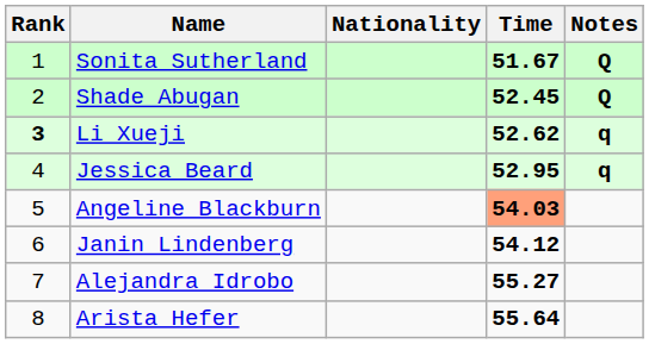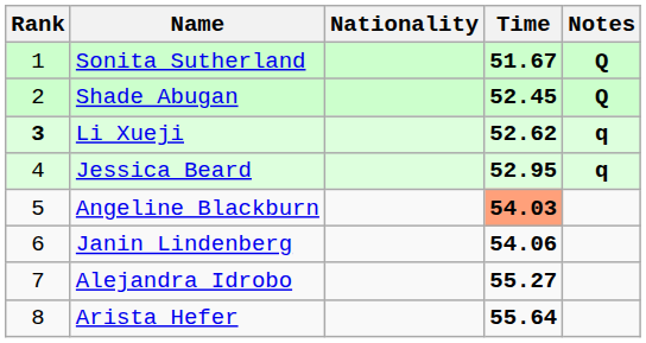 <table class="wikitable sortable" style="text-align:center">
 <tr>
 <th>Rank</th>
 <th>Name</th>
 <th>Nationality</th>
 <th>Time</th>
 <th>Notes</th>
 </tr>
 <tr bgcolor=ccffcc>
 <td>1</td>
 <td align=left><a href='#'>Sonita Sutherland</a></td>
 <td align=left></td>
 <td><strong>51.67</strong></td>
 <td><strong>Q</strong></td>
 </tr>
 <tr bgcolor=ccffcc>
 <td>2</td>
 <td align=left><a href='#'>Shade Abugan</a></td>
 <td align=left></td>
 <td><strong>52.45</strong></td>
 <td><strong>Q</strong></td>
 </tr>
 <tr bgcolor=ddffdd>
 <td><strong>3</strong></td>
 <td align=left><a href='#'>Li Xueji</a></td>
 <td align=left></td>
 <td><strong>52.62</strong></td>
 <td><strong>q</strong></td>
 </tr>
 <tr bgcolor=ddffdd>
 <td>4</td>
 <td align=left><a href='#'>Jessica Beard</a></td>
 <td align=left></td>
 <td><strong>52.95</strong></td>
 <td><strong>q</strong></td>
 </tr>
 <tr>
 <td>5</td>
 <td align=left><a href='#'>Angeline Blackburn</a></td>
 <td align=left></td>
 <td style="background: lightsalmon;"><strong>54.03</strong></td>
 <td></td>
 </tr>
 <tr>
 <td>6</td>
 <td align=left><a href='#'>Janin Lindenberg</a></td>
 <td align=left></td>
-<td><strong>54.12</strong></td>
+<td><strong>54.06</strong></td>
 <td></td>
 </tr>
 <tr>
 <td>7</td>
 <td align=left><a href='#'>Alejandra Idrobo</a></td>
 <td align=left></td>
 <td><strong>55.27</strong></td>
 <td></td>
 </tr>
 <tr>
 <td>8</td>
 <td align=left><a href='#'>Arista Hefer</a></td>
 <td align=left></td>
 <td><strong>55.64</strong></td>
 <td></td>
 </tr>
 </table>
